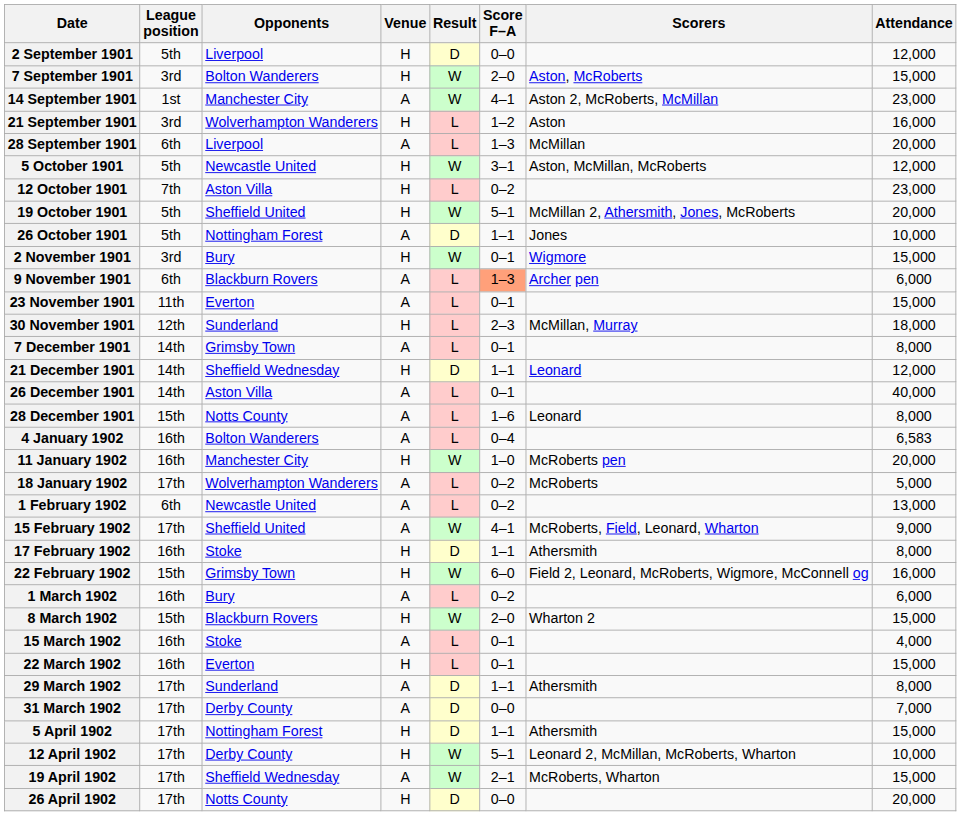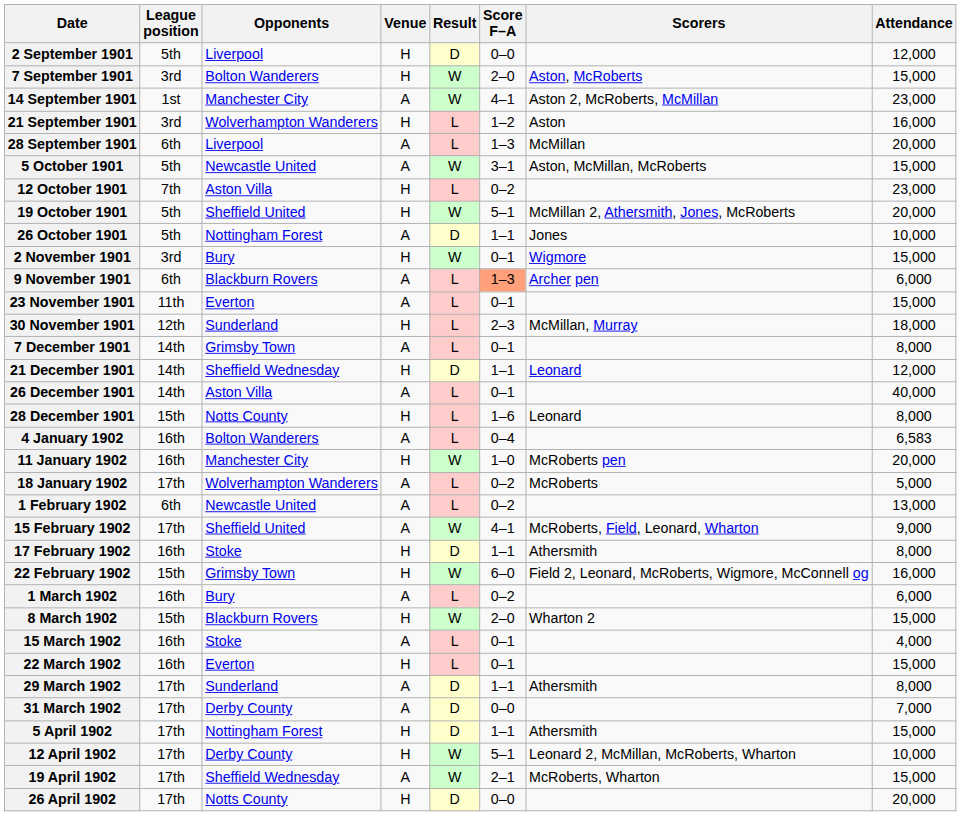 <table class="wikitable plainrowheaders" style="text-align:center">
 <tr>
 <th scope="col">Date</th>
 <th scope="col">League<br>position</th>
 <th scope="col">Opponents</th>
 <th scope="col">Venue</th>
 <th scope="col">Result</th>
 <th scope="col">Score<br>F–A</th>
 <th scope="col">Scorers</th>
 <th scope="col">Attendance</th>
 </tr>
 <tr>
 <th scope="row">2 September 1901</th>
 <td>5th</td>
 <td align="left"><a href='#'>Liverpool</a></td>
 <td>H</td>
 <td style=background:#ffc>D</td>
 <td>0–0</td>
 <td></td>
 <td>12,000</td>
 </tr>
 <tr>
 <th scope="row">7 September 1901</th>
 <td>3rd</td>
 <td align="left"><a href='#'>Bolton Wanderers</a></td>
 <td>H</td>
 <td style=background:#cfc>W</td>
 <td>2–0</td>
 <td align="left"><a href='#'>Aston</a>, <a href='#'>McRoberts</a></td>
 <td>15,000</td>
 </tr>
 <tr>
 <th scope="row">14 September 1901</th>
 <td>1st</td>
 <td align="left"><a href='#'>Manchester City</a></td>
 <td>A</td>
 <td style=background:#cfc>W</td>
 <td>4–1</td>
 <td align="left">Aston 2, McRoberts, <a href='#'>McMillan</a></td>
 <td>23,000</td>
 </tr>
 <tr>
 <th scope="row">21 September 1901</th>
 <td>3rd</td>
 <td align="left"><a href='#'>Wolverhampton Wanderers</a></td>
 <td>H</td>
 <td style=background:#fcc>L</td>
 <td>1–2</td>
 <td align="left">Aston</td>
 <td>16,000</td>
 </tr>
 <tr>
 <th scope="row">28 September 1901</th>
 <td>6th</td>
 <td align="left"><a href='#'>Liverpool</a></td>
 <td>A</td>
 <td style=background:#fcc>L</td>
 <td>1–3</td>
 <td align="left">McMillan</td>
 <td>20,000</td>
 </tr>
 <tr>
 <th scope="row">5 October 1901</th>
 <td>5th</td>
 <td align="left"><a href='#'>Newcastle United</a></td>
-<td>H</td>
+<td>A</td>
 <td style=background:#cfc>W</td>
 <td>3–1</td>
 <td align="left">Aston, McMillan, McRoberts</td>
-<td>12,000</td>
+<td>15,000</td>
 </tr>
 <tr>
 <th scope="row">12 October 1901</th>
 <td>7th</td>
 <td align="left"><a href='#'>Aston Villa</a></td>
 <td>H</td>
 <td style=background:#fcc>L</td>
 <td>0–2</td>
 <td></td>
 <td>23,000</td>
 </tr>
 <tr>
 <th scope="row">19 October 1901</th>
 <td>5th</td>
 <td align="left"><a href='#'>Sheffield United</a></td>
 <td>H</td>
 <td style=background:#cfc>W</td>
 <td>5–1</td>
 <td align="left">McMillan 2, <a href='#'>Athersmith</a>, <a href='#'>Jones</a>, McRoberts</td>
 <td>20,000</td>
 </tr>
 <tr>
 <th scope="row">26 October 1901</th>
 <td>5th</td>
 <td align="left"><a href='#'>Nottingham Forest</a></td>
 <td>A</td>
 <td style=background:#ffc>D</td>
 <td>1–1</td>
 <td align="left">Jones</td>
 <td>10,000</td>
 </tr>
 <tr>
 <th scope="row">2 November 1901</th>
 <td>3rd</td>
 <td align="left"><a href='#'>Bury</a></td>
 <td>H</td>
 <td style=background:#cfc>W</td>
 <td>0–1</td>
 <td align="left"><a href='#'>Wigmore</a></td>
 <td>15,000</td>
 </tr>
 <tr>
 <th scope="row">9 November 1901</th>
 <td>6th</td>
 <td align="left"><a href='#'>Blackburn Rovers</a></td>
 <td>A</td>
 <td style=background:#fcc>L</td>
 <td style="background: lightsalmon;">1–3</td>
 <td align="left"><a href='#'>Archer</a> <a href='#'>pen</a></td>
 <td>6,000</td>
 </tr>
 <tr>
 <th scope="row">23 November 1901</th>
 <td>11th</td>
 <td align="left"><a href='#'>Everton</a></td>
 <td>A</td>
 <td style=background:#fcc>L</td>
 <td>0–1</td>
 <td></td>
 <td>15,000</td>
 </tr>
 <tr>
 <th scope="row">30 November 1901</th>
 <td>12th</td>
 <td align="left"><a href='#'>Sunderland</a></td>
 <td>H</td>
 <td style=background:#fcc>L</td>
 <td>2–3</td>
 <td align="left">McMillan, <a href='#'>Murray</a></td>
 <td>18,000</td>
 </tr>
 <tr>
 <th scope="row">7 December 1901</th>
 <td>14th</td>
 <td align="left"><a href='#'>Grimsby Town</a></td>
 <td>A</td>
 <td style=background:#fcc>L</td>
 <td>0–1</td>
 <td></td>
 <td>8,000</td>
 </tr>
 <tr>
 <th scope="row">21 December 1901</th>
 <td>14th</td>
 <td align="left"><a href='#'>Sheffield Wednesday</a></td>
 <td>H</td>
 <td style=background:#ffc>D</td>
 <td>1–1</td>
 <td align="left"><a href='#'>Leonard</a></td>
 <td>12,000</td>
 </tr>
 <tr>
 <th scope="row">26 December 1901</th>
 <td>14th</td>
 <td align="left"><a href='#'>Aston Villa</a></td>
 <td>A</td>
 <td style=background:#fcc>L</td>
 <td>0–1</td>
 <td></td>
 <td>40,000</td>
 </tr>
 <tr>
 <th scope="row">28 December 1901</th>
 <td>15th</td>
 <td align="left"><a href='#'>Notts County</a></td>
-<td>A</td>
+<td>H</td>
 <td style=background:#fcc>L</td>
 <td>1–6</td>
 <td align="left">Leonard</td>
 <td>8,000</td>
 </tr>
 <tr>
 <th scope="row">4 January 1902</th>
 <td>16th</td>
 <td align="left"><a href='#'>Bolton Wanderers</a></td>
 <td>A</td>
 <td style=background:#fcc>L</td>
 <td>0–4</td>
 <td></td>
 <td>6,583</td>
 </tr>
 <tr>
 <th scope="row">11 January 1902</th>
 <td>16th</td>
 <td align="left"><a href='#'>Manchester City</a></td>
 <td>H</td>
 <td style=background:#cfc>W</td>
 <td>1–0</td>
 <td align="left">McRoberts <a href='#'>pen</a></td>
 <td>20,000</td>
 </tr>
 <tr>
 <th scope="row">18 January 1902</th>
 <td>17th</td>
 <td align="left"><a href='#'>Wolverhampton Wanderers</a></td>
 <td>A</td>
 <td style=background:#fcc>L</td>
 <td>0–2</td>
 <td align="left">McRoberts</td>
 <td>5,000</td>
 </tr>
 <tr>
 <th scope="row">1 February 1902</th>
 <td>6th</td>
 <td align="left"><a href='#'>Newcastle United</a></td>
 <td>A</td>
 <td style=background:#fcc>L</td>
 <td>0–2</td>
 <td></td>
 <td>13,000</td>
 </tr>
 <tr>
 <th scope="row">15 February 1902</th>
 <td>17th</td>
 <td align="left"><a href='#'>Sheffield United</a></td>
 <td>A</td>
 <td style=background:#cfc>W</td>
 <td>4–1</td>
 <td align="left">McRoberts, <a href='#'>Field</a>, Leonard, <a href='#'>Wharton</a></td>
 <td>9,000</td>
 </tr>
 <tr>
 <th scope="row">17 February 1902</th>
 <td>16th</td>
 <td align="left"><a href='#'>Stoke</a></td>
 <td>H</td>
 <td style=background:#ffc>D</td>
 <td>1–1</td>
 <td align="left">Athersmith</td>
 <td>8,000</td>
 </tr>
 <tr>
 <th scope="row">22 February 1902</th>
 <td>15th</td>
 <td align="left"><a href='#'>Grimsby Town</a></td>
 <td>H</td>
 <td style=background:#cfc>W</td>
 <td>6–0</td>
 <td align="left">Field 2, Leonard, McRoberts, Wigmore, McConnell <a href='#'>og</a></td>
 <td>16,000</td>
 </tr>
 <tr>
 <th scope="row">1 March 1902</th>
 <td>16th</td>
 <td align="left"><a href='#'>Bury</a></td>
 <td>A</td>
 <td style=background:#fcc>L</td>
 <td>0–2</td>
 <td></td>
 <td>6,000</td>
 </tr>
 <tr>
 <th scope="row">8 March 1902</th>
 <td>15th</td>
 <td align="left"><a href='#'>Blackburn Rovers</a></td>
 <td>H</td>
 <td style=background:#cfc>W</td>
 <td>2–0</td>
 <td align="left">Wharton 2</td>
 <td>15,000</td>
 </tr>
 <tr>
 <th scope="row">15 March 1902</th>
 <td>16th</td>
 <td align="left"><a href='#'>Stoke</a></td>
 <td>A</td>
 <td style=background:#fcc>L</td>
 <td>0–1</td>
 <td></td>
 <td>4,000</td>
 </tr>
 <tr>
 <th scope="row">22 March 1902</th>
 <td>16th</td>
 <td align="left"><a href='#'>Everton</a></td>
 <td>H</td>
 <td style=background:#fcc>L</td>
 <td>0–1</td>
 <td></td>
 <td>15,000</td>
 </tr>
 <tr>
 <th scope="row">29 March 1902</th>
 <td>17th</td>
 <td align="left"><a href='#'>Sunderland</a></td>
 <td>A</td>
 <td style=background:#ffc>D</td>
 <td>1–1</td>
 <td align="left">Athersmith</td>
 <td>8,000</td>
 </tr>
 <tr>
 <th scope="row">31 March 1902</th>
 <td>17th</td>
 <td align="left"><a href='#'>Derby County</a></td>
 <td>A</td>
 <td style=background:#ffc>D</td>
 <td>0–0</td>
 <td></td>
 <td>7,000</td>
 </tr>
 <tr>
 <th scope="row">5 April 1902</th>
 <td>17th</td>
 <td align="left"><a href='#'>Nottingham Forest</a></td>
 <td>H</td>
 <td style=background:#ffc>D</td>
 <td>1–1</td>
 <td align="left">Athersmith</td>
 <td>15,000</td>
 </tr>
 <tr>
 <th scope="row">12 April 1902</th>
 <td>17th</td>
 <td align="left"><a href='#'>Derby County</a></td>
 <td>H</td>
 <td style=background:#cfc>W</td>
 <td>5–1</td>
 <td align="left">Leonard 2, McMillan, McRoberts, Wharton</td>
 <td>10,000</td>
 </tr>
 <tr>
 <th scope="row">19 April 1902</th>
 <td>17th</td>
 <td align="left"><a href='#'>Sheffield Wednesday</a></td>
 <td>A</td>
 <td style=background:#cfc>W</td>
 <td>2–1</td>
 <td align="left">McRoberts, Wharton</td>
 <td>15,000</td>
 </tr>
 <tr>
 <th scope="row">26 April 1902</th>
 <td>17th</td>
 <td align="left"><a href='#'>Notts County</a></td>
 <td>H</td>
 <td style=background:#ffc>D</td>
 <td>0–0</td>
 <td></td>
 <td>20,000</td>
 </tr>
 </table>
